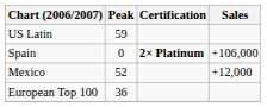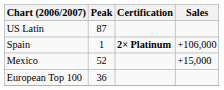 <table class="wikitable">
 <tr>
 <th>Chart (2006/2007)</th>
 <th>Peak</th>
 <th>Certification</th>
 <th>Sales</th>
 </tr>
 <tr>
 <td>US Latin</td>
-<td align="center">59</td>
+<td align="center">87</td>
 <td></td>
 <td></td>
 </tr>
 <tr>
 <td>Spain</td>
-<td align="center">0</td>
+<td align="center">1</td>
 <td><strong>2× Platinum</strong></td>
 <td>+106,000</td>
 </tr>
 <tr>
 <td>Mexico</td>
 <td align="center">52</td>
 <td></td>
-<td>+12,000</td>
+<td>+15,000</td>
 </tr>
 <tr>
 <td>European Top 100</td>
 <td align="center">36</td>
 <td></td>
 <td></td>
 </tr>
 <tr>
 </tr>
 </table>
